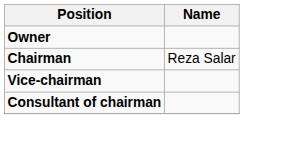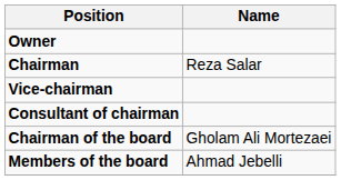 <table class=wikitable>
 <tr>
 <th style="color:; background:;">Position</th>
 <th style="color:; background:;">Name</th>
 </tr>
 <tr>
 <td><strong>Owner</strong></td>
 <td></td>
 </tr>
 <tr>
 <td><strong>Chairman</strong></td>
 <td> Reza Salar</td>
 </tr>
 <tr>
 <td><strong>Vice-chairman</strong></td>
 <td></td>
 </tr>
 <tr>
 <td><strong>Consultant  of chairman</strong></td>
 <td></td>
 </tr>
 <tr>
+<td><strong>Chairman of the board</strong></td>
+<td> Gholam Ali Mortezaei</td>
+</tr>
+<tr>
+<td><strong>Members of the board</strong></td>
+<td> Ahmad Jebelli</td>
+</tr>
+<tr>
 </tr>
 </table>
